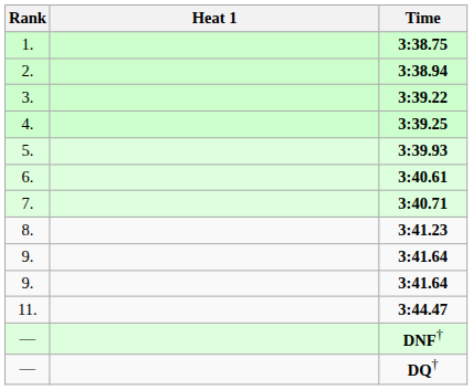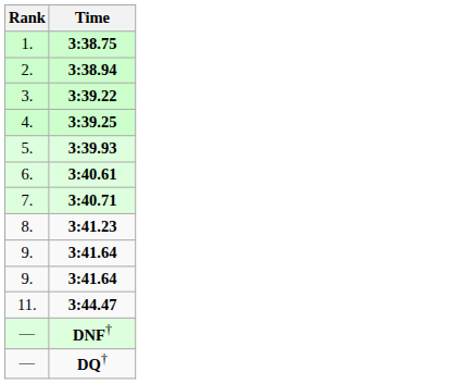 <table class="wikitable" style="border-collapse: collapse; font-size: 90%;">
 <tr>
 <th>Rank</th>
-<th style="width: 20em">Heat 1</th>
 <th style="width: 5em">Time</th>
 </tr>
 <tr style="background:#ccffcc;">
 <td align="center">1.</td>
-<td></td>
 <td align="center"><strong>3:38.75</strong></td>
 </tr>
 <tr style="background:#ccffcc;">
 <td align="center">2.</td>
-<td></td>
 <td align="center"><strong>3:38.94</strong></td>
 </tr>
 <tr style="background:#ccffcc;">
 <td align="center">3.</td>
-<td></td>
 <td align="center"><strong>3:39.22</strong></td>
 </tr>
 <tr style="background:#ccffcc;">
 <td align="center">4.</td>
-<td></td>
 <td align="center"><strong>3:39.25</strong></td>
 </tr>
 <tr style="background:#ddffdd;">
 <td align="center">5.</td>
-<td></td>
 <td align="center"><strong>3:39.93</strong></td>
 </tr>
 <tr style="background:#ddffdd;">
 <td align="center">6.</td>
-<td></td>
 <td align="center"><strong>3:40.61</strong></td>
 </tr>
 <tr style="background:#ddffdd;">
 <td align="center">7.</td>
-<td></td>
 <td align="center"><strong>3:40.71</strong></td>
 </tr>
 <tr>
 <td align="center">8.</td>
-<td></td>
 <td align="center"><strong>3:41.23</strong></td>
 </tr>
 <tr>
 <td align="center">9.</td>
-<td></td>
 <td align="center"><strong>3:41.64</strong></td>
 </tr>
 <tr>
 <td align="center">9.</td>
-<td></td>
 <td align="center"><strong>3:41.64</strong></td>
 </tr>
 <tr>
 <td align="center">11.</td>
-<td></td>
 <td align="center"><strong>3:44.47</strong></td>
 </tr>
 <tr style="background:#ddffdd;">
 <td align="center">—</td>
-<td></td>
 <td align="center"><strong>DNF</strong><sup>†</sup></td>
 </tr>
 <tr>
 <td align="center">—</td>
-<td></td>
 <td align="center"><strong>DQ</strong><sup>†</sup></td>
 </tr>
 </table>
